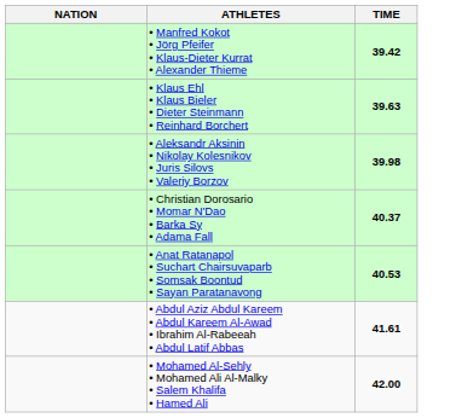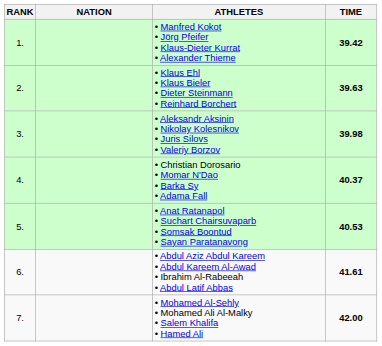 <table class="wikitable" style="border-collapse: collapse; font-size: 90%;">
 <tr>
+<th>RANK</th>
 <th style="width: 12em">NATION</th>
 <th style="width: 18em">ATHLETES</th>
 <th style="width: 5em">TIME</th>
 </tr>
 <tr style="background:#ccffcc;">
+<td align="center">1.</td>
 <td align="center"></td>
 <td>• <a href='#'>Manfred Kokot</a><br>• <a href='#'>Jörg Pfeifer</a><br>• <a href='#'>Klaus-Dieter Kurrat</a><br>• <a href='#'>Alexander Thieme</a></td>
 <td align="center"><strong>39.42</strong></td>
 </tr>
 <tr style="background:#ccffcc;">
+<td align="center">2.</td>
 <td align="center"></td>
 <td>• <a href='#'>Klaus Ehl</a><br>• <a href='#'>Klaus Bieler</a><br>• <a href='#'>Dieter Steinmann</a><br>• <a href='#'>Reinhard Borchert</a></td>
 <td align="center"><strong>39.63</strong></td>
 </tr>
 <tr style="background:#ccffcc;">
+<td align="center">3.</td>
 <td align="center"></td>
 <td>• <a href='#'>Aleksandr Aksinin</a><br>• <a href='#'>Nikolay Kolesnikov</a><br>• <a href='#'>Juris Silovs</a><br>• <a href='#'>Valeriy Borzov</a></td>
 <td align="center"><strong>39.98</strong></td>
 </tr>
 <tr style="background:#ccffcc;">
+<td align="center">4.</td>
 <td align="center"></td>
 <td>• Christian Dorosario<br>• <a href='#'>Momar N'Dao</a><br>• <a href='#'>Barka Sy</a><br>• <a href='#'>Adama Fall</a></td>
 <td align="center"><strong>40.37</strong></td>
 </tr>
 <tr style="background:#ccffcc;">
+<td align="center">5.</td>
 <td align="center"></td>
 <td>• <a href='#'>Anat Ratanapol</a><br>• <a href='#'>Suchart Chairsuvaparb</a><br>• <a href='#'>Somsak Boontud</a><br>• <a href='#'>Sayan Paratanavong</a></td>
 <td align="center"><strong>40.53</strong></td>
 </tr>
 <tr>
+<td align="center">6.</td>
 <td align="center"></td>
 <td>• <a href='#'>Abdul Aziz Abdul Kareem</a><br>• <a href='#'>Abdul Kareem Al-Awad</a><br>• Ibrahim Al-Rabeeah<br>• <a href='#'>Abdul Latif Abbas</a></td>
 <td align="center"><strong>41.61</strong></td>
 </tr>
 <tr>
+<td align="center">7.</td>
 <td align="center"></td>
 <td>• <a href='#'>Mohamed Al-Sehly</a><br>• Mohamed Ali Al-Malky<br>• <a href='#'>Salem Khalifa</a><br>• <a href='#'>Hamed Ali</a></td>
 <td align="center"><strong>42.00</strong></td>
 </tr>
 </table>
